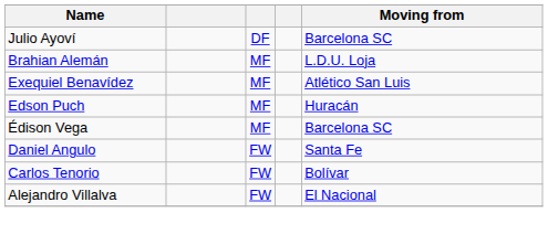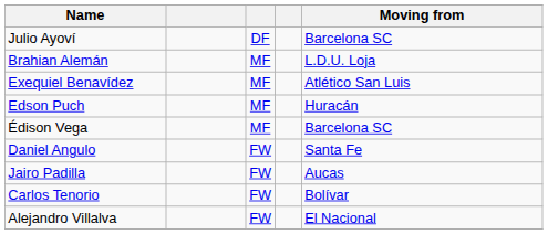 <table class="wikitable" style="text-align: center;">
 <tr>
 </tr>
 <tr>
 <th width=30% align="center">Name</th>
 <th width=15% align="center"></th>
 <th width=5% align="center"></th>
 <th width=5% align="center"></th>
 <th width=45% align="center">Moving from</th>
 </tr>
 <tr>
 <td align=left>Julio Ayoví</td>
 <td></td>
 <td><a href='#'>DF</a></td>
 <td></td>
 <td align=left><a href='#'>Barcelona SC</a> </td>
 </tr>
 <tr>
 <td align=left><a href='#'>Brahian Alemán</a></td>
 <td></td>
 <td><a href='#'>MF</a></td>
 <td></td>
 <td align=left><a href='#'>L.D.U. Loja</a> </td>
 </tr>
 <tr>
 <td align=left><a href='#'>Exequiel Benavídez</a></td>
 <td></td>
 <td><a href='#'>MF</a></td>
 <td></td>
 <td align=left><a href='#'>Atlético San Luis</a> </td>
 </tr>
 <tr>
 <td align=left><a href='#'>Edson Puch</a></td>
 <td></td>
 <td><a href='#'>MF</a></td>
 <td></td>
 <td align=left><a href='#'>Huracán</a> </td>
 </tr>
 <tr>
 <td align=left>Édison Vega</td>
 <td></td>
 <td><a href='#'>MF</a></td>
 <td></td>
 <td align=left><a href='#'>Barcelona SC</a> </td>
 </tr>
 <tr>
 <td align=left><a href='#'>Daniel Angulo</a></td>
 <td></td>
 <td><a href='#'>FW</a></td>
 <td></td>
 <td align=left><a href='#'>Santa Fe</a> </td>
 </tr>
 <tr>
+<td align=left><a href='#'>Jairo Padilla</a></td>
+<td></td>
+<td><a href='#'>FW</a></td>
+<td></td>
+<td align=left><a href='#'>Aucas</a> </td>
+</tr>
+<tr>
 <td align=left><a href='#'>Carlos Tenorio</a></td>
 <td></td>
 <td><a href='#'>FW</a></td>
 <td></td>
 <td align=left><a href='#'>Bolívar</a> </td>
 </tr>
 <tr>
 <td align=left>Alejandro Villalva</td>
 <td></td>
 <td><a href='#'>FW</a></td>
 <td></td>
 <td align=left><a href='#'>El Nacional</a> </td>
 </tr>
 <tr>
 </tr>
 </table>
